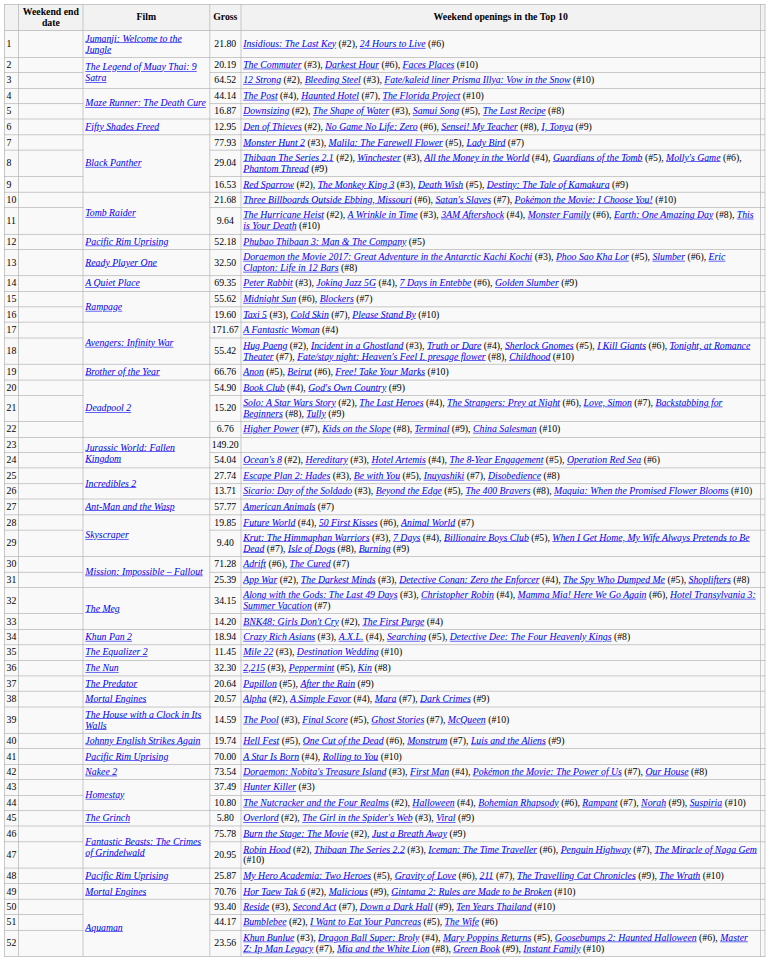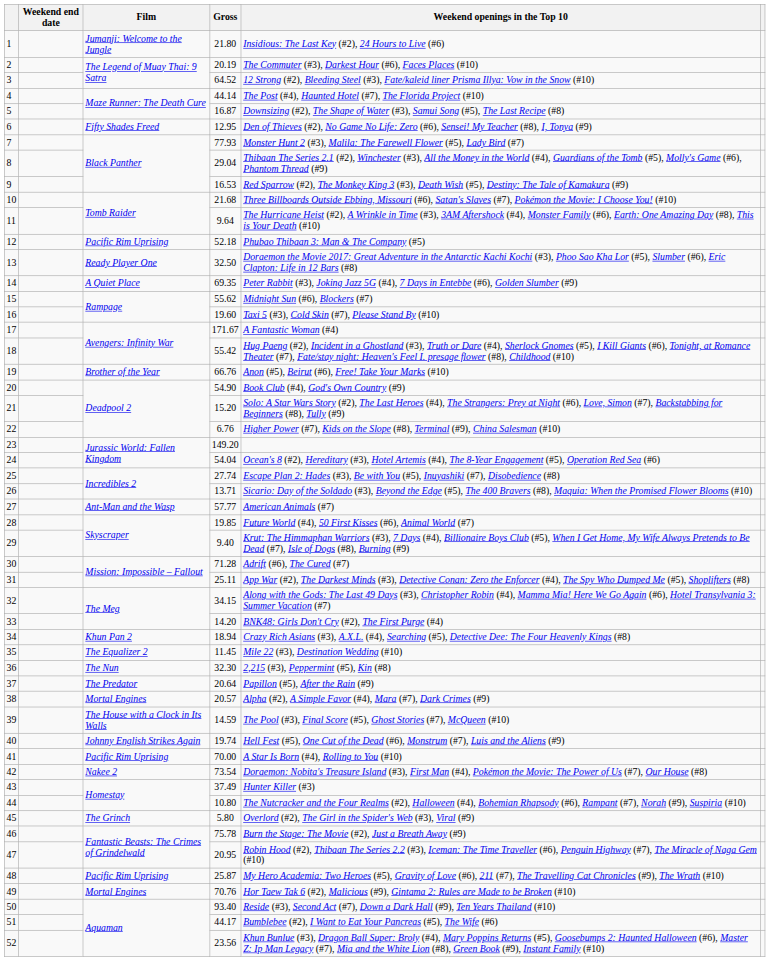 <table class="wikitable sortable">
 <tr>
 <th></th>
 <th>Weekend end date</th>
 <th>Film</th>
 <th>Gross<br></th>
 <th>Weekend openings in the Top 10</th>
 <th class="unsortable"></th>
 </tr>
 <tr>
 <td>1</td>
 <td></td>
 <td><em><a href='#'>Jumanji: Welcome to the Jungle</a></em></td>
 <td style="text-align:center;">21.80</td>
 <td><em><a href='#'>Insidious: The Last Key</a></em> (#2), <em><a href='#'>24 Hours to Live</a></em> (#6)</td>
 <td style="text-align:center;"></td>
 </tr>
 <tr>
 <td>2</td>
 <td></td>
 <td rowspan="2"><em><a href='#'>The Legend of Muay Thai: 9 Satra</a></em></td>
 <td style="text-align:center;">20.19</td>
 <td><em><a href='#'>The Commuter</a></em> (#3), <em><a href='#'>Darkest Hour</a></em> (#6), <em><a href='#'>Faces Places</a></em> (#10)</td>
 <td style="text-align:center;"></td>
 </tr>
 <tr>
 <td>3</td>
 <td></td>
 <td style="text-align:center;">64.52</td>
 <td><em><a href='#'>12 Strong</a></em> (#2), <em><a href='#'>Bleeding Steel</a></em> (#3), <em><a href='#'>Fate/kaleid liner Prisma Illya: Vow in the Snow</a></em> (#10)</td>
 <td style="text-align:center;"></td>
 </tr>
 <tr>
 <td>4</td>
 <td></td>
 <td rowspan="2"><em><a href='#'>Maze Runner: The Death Cure</a></em></td>
 <td style="text-align:center;">44.14</td>
 <td><em><a href='#'>The Post</a></em> (#4), <em><a href='#'>Haunted Hotel</a></em> (#7), <em><a href='#'>The Florida Project</a></em> (#10)</td>
 <td style="text-align:center;"></td>
 </tr>
 <tr>
 <td>5</td>
 <td></td>
 <td style="text-align:center;">16.87</td>
 <td><em><a href='#'>Downsizing</a></em> (#2), <em><a href='#'>The Shape of Water</a></em> (#3), <em><a href='#'>Samui Song</a></em> (#5), <em><a href='#'>The Last Recipe</a></em> (#8)</td>
 <td style="text-align:center;"></td>
 </tr>
 <tr>
 <td>6</td>
 <td></td>
 <td><em><a href='#'>Fifty Shades Freed</a></em></td>
 <td style="text-align:center;">12.95</td>
 <td><em><a href='#'>Den of Thieves</a></em> (#2), <em><a href='#'>No Game No Life: Zero</a></em> (#6), <em><a href='#'>Sensei! My Teacher</a></em> (#8), <em><a href='#'>I, Tonya</a></em> (#9)</td>
 <td style="text-align:center;"></td>
 </tr>
 <tr>
 <td>7</td>
 <td></td>
 <td rowspan="3"><em><a href='#'>Black Panther</a></em></td>
 <td style="text-align:center;">77.93</td>
 <td><em><a href='#'>Monster Hunt 2</a></em> (#3), <em><a href='#'>Malila: The Farewell Flower</a></em> (#5), <em><a href='#'>Lady Bird</a></em> (#7)</td>
 <td style="text-align:center;"></td>
 </tr>
 <tr>
 <td>8</td>
 <td></td>
 <td style="text-align:center;">29.04</td>
 <td><em><a href='#'>Thibaan The Series 2.1</a></em> (#2), <em><a href='#'>Winchester</a></em> (#3), <em><a href='#'>All the Money in the World</a></em> (#4), <em><a href='#'>Guardians of the Tomb</a></em> (#5), <em><a href='#'>Molly's Game</a></em> (#6), <em><a href='#'>Phantom Thread</a></em> (#9)</td>
 <td style="text-align:center;"></td>
 </tr>
 <tr>
 <td>9</td>
 <td></td>
 <td style="text-align:center;">16.53</td>
 <td><em><a href='#'>Red Sparrow</a></em> (#2), <em><a href='#'>The Monkey King 3</a></em> (#3), <em><a href='#'>Death Wish</a></em> (#5), <em><a href='#'>Destiny: The Tale of Kamakura</a></em> (#9)</td>
 <td style="text-align:center;"></td>
 </tr>
 <tr>
 <td>10</td>
 <td></td>
 <td rowspan="2"><em><a href='#'>Tomb Raider</a></em></td>
 <td style="text-align:center;">21.68</td>
 <td><em><a href='#'>Three Billboards Outside Ebbing, Missouri</a></em> (#6), <em><a href='#'>Satan's Slaves</a></em> (#7), <em><a href='#'>Pokémon the Movie: I Choose You!</a></em> (#10)</td>
 <td style="text-align:center;"></td>
 </tr>
 <tr>
 <td>11</td>
 <td></td>
 <td style="text-align:center;">9.64</td>
 <td><em><a href='#'>The Hurricane Heist</a></em> (#2), <em><a href='#'>A Wrinkle in Time</a></em> (#3), <em><a href='#'>3AM Aftershock</a></em> (#4), <em><a href='#'>Monster Family</a></em> (#6), <em><a href='#'>Earth: One Amazing Day</a></em> (#8), <em><a href='#'>This is Your Death</a></em> (#10)</td>
 <td style="text-align:center;"></td>
 </tr>
 <tr>
 <td>12</td>
 <td></td>
 <td><em><a href='#'>Pacific Rim Uprising</a></em></td>
 <td style="text-align:center;">52.18</td>
 <td><em><a href='#'>Phubao Thibaan 3: Man & The Company</a></em> (#5)</td>
 <td style="text-align:center;"></td>
 </tr>
 <tr>
 <td>13</td>
 <td></td>
 <td><em><a href='#'>Ready Player One</a></em></td>
 <td style="text-align:center;">32.50</td>
 <td><em><a href='#'>Doraemon the Movie 2017: Great Adventure in the Antarctic Kachi Kochi</a></em> (#3), <em><a href='#'>Phoo Sao Kha Lor</a></em> (#5), <em><a href='#'>Slumber</a></em> (#6), <em><a href='#'>Eric Clapton: Life in 12 Bars</a></em> (#8)</td>
 <td style="text-align:center;"></td>
 </tr>
 <tr>
 <td>14</td>
 <td></td>
 <td><em><a href='#'>A Quiet Place</a></em></td>
 <td style="text-align:center;">69.35</td>
 <td><em><a href='#'>Peter Rabbit</a></em> (#3), <em><a href='#'>Joking Jazz 5G</a></em> (#4), <em><a href='#'>7 Days in Entebbe</a></em> (#6), <em><a href='#'>Golden Slumber</a></em> (#9)</td>
 <td style="text-align:center;"></td>
 </tr>
 <tr>
 <td>15</td>
 <td></td>
 <td rowspan="2"><em><a href='#'>Rampage</a></em></td>
 <td style="text-align:center;">55.62</td>
 <td><em><a href='#'>Midnight Sun</a></em> (#6), <em><a href='#'>Blockers</a></em> (#7)</td>
 <td style="text-align:center;"></td>
 </tr>
 <tr>
 <td>16</td>
 <td></td>
 <td style="text-align:center;">19.60</td>
 <td><em><a href='#'>Taxi 5</a></em> (#3), <em><a href='#'>Cold Skin</a></em> (#7), <em><a href='#'>Please Stand By</a></em> (#10)</td>
 <td style="text-align:center;"></td>
 </tr>
 <tr>
 <td>17</td>
 <td></td>
 <td rowspan="2"><em><a href='#'>Avengers: Infinity War</a></em></td>
 <td style="text-align:center;">171.67</td>
 <td><em><a href='#'>A Fantastic Woman</a></em> (#4)</td>
 <td style="text-align:center;"></td>
 </tr>
 <tr>
 <td>18</td>
 <td></td>
 <td style="text-align:center;">55.42</td>
 <td><em><a href='#'>Hug Paeng</a></em> (#2), <em><a href='#'>Incident in a Ghostland</a></em> (#3), <em><a href='#'>Truth or Dare</a></em> (#4), <em><a href='#'>Sherlock Gnomes</a></em> (#5), <em><a href='#'>I Kill Giants</a></em> (#6), <em><a href='#'>Tonight, at Romance Theater</a></em> (#7), <em><a href='#'>Fate/stay night: Heaven's Feel I. presage flower</a></em> (#8), <em><a href='#'>Childhood</a></em> (#10)</td>
 <td style="text-align:center;"></td>
 </tr>
 <tr>
 <td>19</td>
 <td></td>
 <td><em><a href='#'>Brother of the Year</a></em></td>
 <td style="text-align:center;">66.76</td>
 <td><em><a href='#'>Anon</a></em> (#5), <em><a href='#'>Beirut</a></em> (#6), <em><a href='#'>Free! Take Your Marks</a></em> (#10)</td>
 <td style="text-align:center;"></td>
 </tr>
 <tr>
 <td>20</td>
 <td></td>
 <td rowspan="3"><em><a href='#'>Deadpool 2</a></em></td>
 <td style="text-align:center;">54.90</td>
 <td><em><a href='#'>Book Club</a></em> (#4), <em><a href='#'>God's Own Country</a></em> (#9)</td>
 <td style="text-align:center;"></td>
 </tr>
 <tr>
 <td>21</td>
 <td></td>
 <td style="text-align:center;">15.20</td>
 <td><em><a href='#'>Solo: A Star Wars Story</a></em> (#2), <em><a href='#'>The Last Heroes</a></em> (#4), <em><a href='#'>The Strangers: Prey at Night</a></em> (#6), <em><a href='#'>Love, Simon</a></em> (#7), <em><a href='#'>Backstabbing for Beginners</a></em> (#8), <em><a href='#'>Tully</a></em> (#9)</td>
 <td style="text-align:center;"></td>
 </tr>
 <tr>
 <td>22</td>
 <td></td>
 <td style="text-align:center;">6.76</td>
 <td><em><a href='#'>Higher Power</a></em> (#7), <em><a href='#'>Kids on the Slope</a></em> (#8), <em><a href='#'>Terminal</a></em> (#9), <em><a href='#'>China Salesman</a></em> (#10)</td>
 <td style="text-align:center;"></td>
 </tr>
 <tr>
 <td>23</td>
 <td></td>
 <td rowspan="2"><em><a href='#'>Jurassic World: Fallen Kingdom</a></em></td>
 <td style="text-align:center;">149.20</td>
 <td></td>
 <td style="text-align:center;"></td>
 </tr>
 <tr>
 <td>24</td>
 <td></td>
 <td style="text-align:center;">54.04</td>
 <td><em><a href='#'>Ocean's 8</a></em> (#2), <em><a href='#'>Hereditary</a></em> (#3), <em><a href='#'>Hotel Artemis</a></em> (#4), <em><a href='#'>The 8-Year Engagement</a></em> (#5), <em><a href='#'>Operation Red Sea</a></em> (#6)</td>
 <td style="text-align:center;"></td>
 </tr>
 <tr>
 <td>25</td>
 <td></td>
 <td rowspan="2"><em><a href='#'>Incredibles 2</a></em></td>
 <td style="text-align:center;">27.74</td>
 <td><em><a href='#'>Escape Plan 2: Hades</a></em> (#3), <em><a href='#'>Be with You</a></em> (#5), <em><a href='#'>Inuyashiki</a></em> (#7), <em><a href='#'>Disobedience</a></em> (#8)</td>
 <td style="text-align:center;"></td>
 </tr>
 <tr>
 <td>26</td>
 <td></td>
 <td style="text-align:center;">13.71</td>
 <td><em><a href='#'>Sicario: Day of the Soldado</a></em> (#3), <em><a href='#'>Beyond the Edge</a></em> (#5), <em><a href='#'>The 400 Bravers</a></em> (#8), <em><a href='#'>Maquia: When the Promised Flower Blooms</a></em> (#10)</td>
 <td style="text-align:center;"></td>
 </tr>
 <tr>
 <td>27</td>
 <td></td>
 <td><em><a href='#'>Ant-Man and the Wasp</a></em></td>
 <td style="text-align:center;">57.77</td>
 <td><em><a href='#'>American Animals</a></em> (#7)</td>
 <td style="text-align:center;"></td>
 </tr>
 <tr>
 <td>28</td>
 <td></td>
 <td rowspan="2"><em><a href='#'>Skyscraper</a></em></td>
 <td style="text-align:center;">19.85</td>
 <td><em><a href='#'>Future World</a></em> (#4), <em><a href='#'>50 First Kisses</a></em> (#6), <em><a href='#'>Animal World</a></em> (#7)</td>
 <td style="text-align:center;"></td>
 </tr>
 <tr>
 <td>29</td>
 <td></td>
 <td style="text-align:center;">9.40</td>
 <td><em><a href='#'>Krut: The Himmaphan Warriors</a></em> (#3), <em><a href='#'>7 Days</a></em> (#4), <em><a href='#'>Billionaire Boys Club</a></em> (#5), <em><a href='#'>When I Get Home, My Wife Always Pretends to Be Dead</a></em> (#7), <em><a href='#'>Isle of Dogs</a></em> (#8), <em><a href='#'>Burning</a></em> (#9)</td>
 <td style="text-align:center;"></td>
 </tr>
 <tr>
 <td>30</td>
 <td></td>
 <td rowspan="2"><em><a href='#'>Mission: Impossible – Fallout</a></em></td>
 <td style="text-align:center;">71.28</td>
 <td><em><a href='#'>Adrift</a></em> (#6), <em><a href='#'>The Cured</a></em> (#7)</td>
 <td style="text-align:center;"></td>
 </tr>
 <tr>
 <td>31</td>
 <td></td>
-<td style="text-align:center;">25.39</td>
+<td style="text-align:center;">25.11</td>
 <td><em><a href='#'>App War</a></em> (#2), <em><a href='#'>The Darkest Minds</a></em> (#3), <em><a href='#'>Detective Conan: Zero the Enforcer</a></em> (#4), <em><a href='#'>The Spy Who Dumped Me</a></em> (#5), <em><a href='#'>Shoplifters</a></em> (#8)</td>
 <td style="text-align:center;"></td>
 </tr>
 <tr>
 <td>32</td>
 <td></td>
 <td rowspan="2"><em><a href='#'>The Meg</a></em></td>
 <td style="text-align:center;">34.15</td>
 <td><em><a href='#'>Along with the Gods: The Last 49 Days</a></em> (#3), <em><a href='#'>Christopher Robin</a></em> (#4), <em><a href='#'>Mamma Mia! Here We Go Again</a></em> (#6), <em><a href='#'>Hotel Transylvania 3: Summer Vacation</a></em> (#7)</td>
 <td style="text-align:center;"></td>
 </tr>
 <tr>
 <td>33</td>
 <td></td>
 <td style="text-align:center;">14.20</td>
 <td><em><a href='#'>BNK48: Girls Don't Cry</a></em> (#2), <em><a href='#'>The First Purge</a></em> (#4)</td>
 <td style="text-align:center;"></td>
 </tr>
 <tr>
 <td>34</td>
 <td></td>
 <td><em><a href='#'>Khun Pan 2</a></em></td>
 <td style="text-align:center;">18.94</td>
 <td><em><a href='#'>Crazy Rich Asians</a></em> (#3), <em><a href='#'>A.X.L.</a></em> (#4), <em><a href='#'>Searching</a></em> (#5), <em><a href='#'>Detective Dee: The Four Heavenly Kings</a></em> (#8)</td>
 <td style="text-align:center;"></td>
 </tr>
 <tr>
 <td>35</td>
 <td></td>
 <td><em><a href='#'>The Equalizer 2</a></em></td>
 <td style="text-align:center;">11.45</td>
 <td><em><a href='#'>Mile 22</a></em> (#3), <em><a href='#'>Destination Wedding</a></em> (#10)</td>
 <td style="text-align:center;"></td>
 </tr>
 <tr>
 <td>36</td>
 <td></td>
 <td><em><a href='#'>The Nun</a></em></td>
 <td style="text-align:center;">32.30</td>
 <td><em><a href='#'>2,215</a></em> (#3), <em><a href='#'>Peppermint</a></em> (#5), <em><a href='#'>Kin</a></em> (#8)</td>
 <td style="text-align:center;"></td>
 </tr>
 <tr>
 <td>37</td>
 <td></td>
 <td><em><a href='#'>The Predator</a></em></td>
 <td style="text-align:center;">20.64</td>
 <td><em><a href='#'>Papillon</a></em> (#5), <em><a href='#'>After the Rain</a></em> (#9)</td>
 <td style="text-align:center;"></td>
 </tr>
 <tr>
 <td>38</td>
 <td></td>
 <td><em><a href='#'>Mortal Engines</a></em></td>
 <td style="text-align:center;">20.57</td>
 <td><em><a href='#'>Alpha</a></em> (#2), <em><a href='#'>A Simple Favor</a></em> (#4), <em><a href='#'>Mara</a></em> (#7), <em><a href='#'>Dark Crimes</a></em> (#9)</td>
 <td style="text-align:center;"></td>
 </tr>
 <tr>
 <td>39</td>
 <td></td>
 <td><em><a href='#'>The House with a Clock in Its Walls</a></em></td>
 <td style="text-align:center;">14.59</td>
 <td><em><a href='#'>The Pool</a></em> (#3), <em><a href='#'>Final Score</a></em> (#5), <em><a href='#'>Ghost Stories</a></em> (#7), <em><a href='#'>McQueen</a></em> (#10)</td>
 <td style="text-align:center;"></td>
 </tr>
 <tr>
 <td>40</td>
 <td></td>
 <td><em><a href='#'>Johnny English Strikes Again</a></em></td>
 <td style="text-align:center;">19.74</td>
 <td><em><a href='#'>Hell Fest</a></em> (#5), <em><a href='#'>One Cut of the Dead</a></em> (#6), <em><a href='#'>Monstrum</a></em> (#7), <em><a href='#'>Luis and the Aliens</a></em> (#9)</td>
 <td style="text-align:center;"></td>
 </tr>
 <tr>
 <td>41</td>
 <td></td>
 <td><em><a href='#'>Pacific Rim Uprising</a></em></td>
 <td style="text-align:center;">70.00</td>
 <td><em><a href='#'>A Star Is Born</a></em> (#4), <em><a href='#'>Rolling to You</a></em> (#10)</td>
 <td style="text-align:center;"></td>
 </tr>
 <tr>
 <td>42</td>
 <td></td>
 <td><em><a href='#'>Nakee 2</a></em></td>
 <td style="text-align:center;">73.54</td>
 <td><em><a href='#'>Doraemon: Nobita's Treasure Island</a></em> (#3), <em><a href='#'>First Man</a></em> (#4), <em><a href='#'>Pokémon the Movie: The Power of Us</a></em> (#7), <em><a href='#'>Our House</a></em> (#8)</td>
 <td style="text-align:center;"></td>
 </tr>
 <tr>
 <td>43</td>
 <td></td>
 <td rowspan="2"><em><a href='#'>Homestay</a></em></td>
 <td style="text-align:center;">37.49</td>
 <td><em><a href='#'>Hunter Killer</a></em> (#3)</td>
 <td style="text-align:center;"></td>
 </tr>
 <tr>
 <td>44</td>
 <td></td>
 <td style="text-align:center;">10.80</td>
 <td><em><a href='#'>The Nutcracker and the Four Realms</a></em> (#2), <em><a href='#'>Halloween</a></em> (#4), <em><a href='#'>Bohemian Rhapsody</a></em> (#6), <em><a href='#'>Rampant</a></em> (#7), <em><a href='#'>Norah</a></em> (#9), <em><a href='#'>Suspiria</a></em> (#10)</td>
 <td style="text-align:center;"></td>
 </tr>
 <tr>
 <td>45</td>
 <td></td>
 <td><em><a href='#'>The Grinch</a></em></td>
 <td style="text-align:center;">5.80</td>
 <td><em><a href='#'>Overlord</a></em> (#2), <em><a href='#'>The Girl in the Spider's Web</a></em> (#3), <em><a href='#'>Viral</a></em> (#9)</td>
 <td style="text-align:center;"></td>
 </tr>
 <tr>
 <td>46</td>
 <td></td>
 <td rowspan="2"><em><a href='#'>Fantastic Beasts: The Crimes of Grindelwald</a></em></td>
 <td style="text-align:center;">75.78</td>
 <td><em><a href='#'>Burn the Stage: The Movie</a></em> (#2), <em><a href='#'>Just a Breath Away</a></em> (#9)</td>
 <td style="text-align:center;"></td>
 </tr>
 <tr>
 <td>47</td>
 <td></td>
 <td style="text-align:center;">20.95</td>
 <td><em><a href='#'>Robin Hood</a></em> (#2), <em><a href='#'>Thibaan The Series 2.2</a></em> (#3), <em><a href='#'>Iceman: The Time Traveller</a></em> (#6), <em><a href='#'>Penguin Highway</a></em> (#7), <em><a href='#'>The Miracle of Naga Gem</a></em> (#10)</td>
 <td style="text-align:center;"></td>
 </tr>
 <tr>
 <td>48</td>
 <td></td>
 <td><em><a href='#'>Pacific Rim Uprising</a></em></td>
 <td style="text-align:center;">25.87</td>
 <td><em><a href='#'>My Hero Academia: Two Heroes</a></em> (#5), <em><a href='#'>Gravity of Love</a></em> (#6), <em><a href='#'>211</a></em> (#7), <em><a href='#'>The Travelling Cat Chronicles</a></em> (#9), <em><a href='#'>The Wrath</a></em> (#10)</td>
 <td style="text-align:center;"></td>
 </tr>
 <tr>
 <td>49</td>
 <td></td>
 <td><em><a href='#'>Mortal Engines</a></em></td>
 <td style="text-align:center;">70.76</td>
 <td><em><a href='#'>Hor Taew Tak 6</a></em> (#2), <em><a href='#'>Malicious</a></em> (#9), <em><a href='#'>Gintama 2: Rules are Made to be Broken</a></em> (#10)</td>
 <td style="text-align:center;"></td>
 </tr>
 <tr>
 <td>50</td>
 <td></td>
 <td rowspan="3"><em><a href='#'>Aquaman</a></em></td>
 <td style="text-align:center;">93.40</td>
 <td><em><a href='#'>Reside</a></em> (#3), <em><a href='#'>Second Act</a></em> (#7), <em><a href='#'>Down a Dark Hall</a></em> (#9), <em><a href='#'>Ten Years Thailand</a></em> (#10)</td>
 <td style="text-align:center;"></td>
 </tr>
 <tr>
 <td>51</td>
 <td></td>
 <td style="text-align:center;">44.17</td>
 <td><em><a href='#'>Bumblebee</a></em> (#2), <em><a href='#'>I Want to Eat Your Pancreas</a></em> (#5), <em><a href='#'>The Wife</a></em> (#6)</td>
 <td style="text-align:center;"></td>
 </tr>
 <tr>
 <td>52</td>
 <td></td>
 <td style="text-align:center;">23.56</td>
 <td><em><a href='#'>Khun Bunlue</a></em> (#3), <em><a href='#'>Dragon Ball Super: Broly</a></em> (#4), <em><a href='#'>Mary Poppins Returns</a></em> (#5), <em><a href='#'>Goosebumps 2: Haunted Halloween</a></em> (#6), <em><a href='#'>Master Z: Ip Man Legacy</a></em> (#7), <em><a href='#'>Mia and the White Lion</a></em> (#8), <em><a href='#'>Green Book</a></em> (#9), <em><a href='#'>Instant Family</a></em> (#10)</td>
 <td style="text-align:center;"></td>
 </tr>
 </table>
